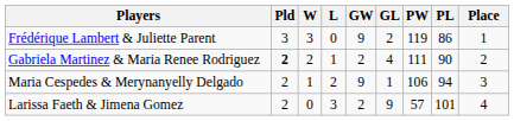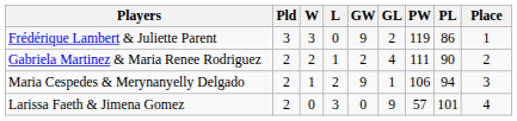 <table class=wikitable style="text-align:center">
 <tr>
 <th width=300>Players</th>
 <th width=20>Pld</th>
 <th width=20>W</th>
 <th width=20>L</th>
 <th width=20>GW</th>
 <th width=20>GL</th>
 <th width=20>PW</th>
 <th width=20>PL</th>
 <th width=50>Place</th>
 </tr>
 <tr>
 <td align="left"> <a href='#'>Frédérique Lambert</a> & Juliette Parent</td>
 <td>3</td>
 <td>3</td>
 <td>0</td>
 <td>9</td>
 <td>2</td>
 <td>119</td>
 <td>86</td>
 <td>1</td>
 </tr>
 <tr>
 <td align=left> <a href='#'>Gabriela Martinez</a> & Maria Renee Rodriguez</td>
-<td><strong>2</strong></td>
+<td>2</td>
 <td>2</td>
 <td>1</td>
 <td>2</td>
 <td>4</td>
 <td>111</td>
 <td>90</td>
 <td>2</td>
 </tr>
 <tr>
 <td align="left"> Maria Cespedes & Merynanyelly Delgado</td>
 <td>2</td>
 <td>1</td>
 <td>2</td>
 <td>9</td>
 <td>1</td>
 <td>106</td>
 <td>94</td>
 <td>3</td>
 </tr>
 <tr>
 <td align="left"> Larissa Faeth & Jimena Gomez</td>
 <td>2</td>
 <td>0</td>
 <td>3</td>
-<td>2</td>
+<td>0</td>
 <td>9</td>
 <td>57</td>
 <td>101</td>
 <td>4</td>
 </tr>
 </table>
